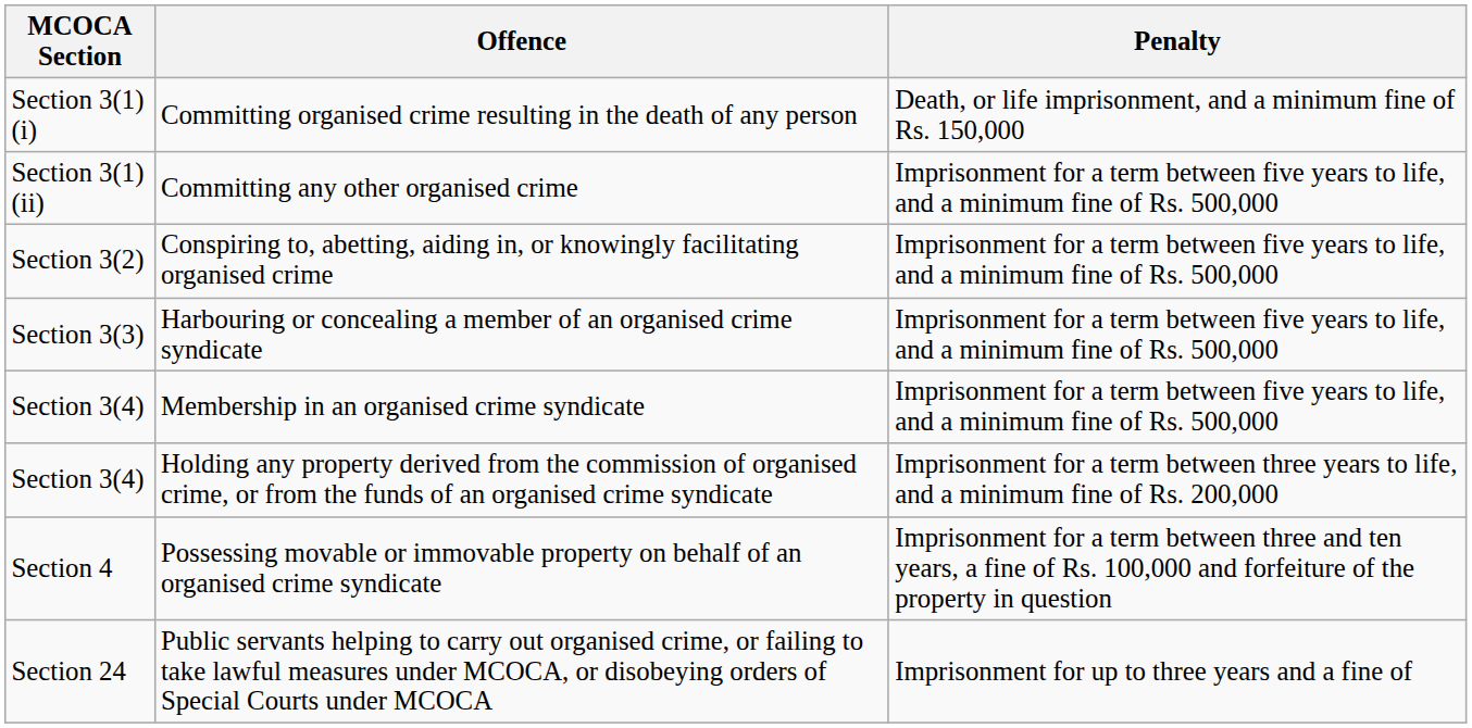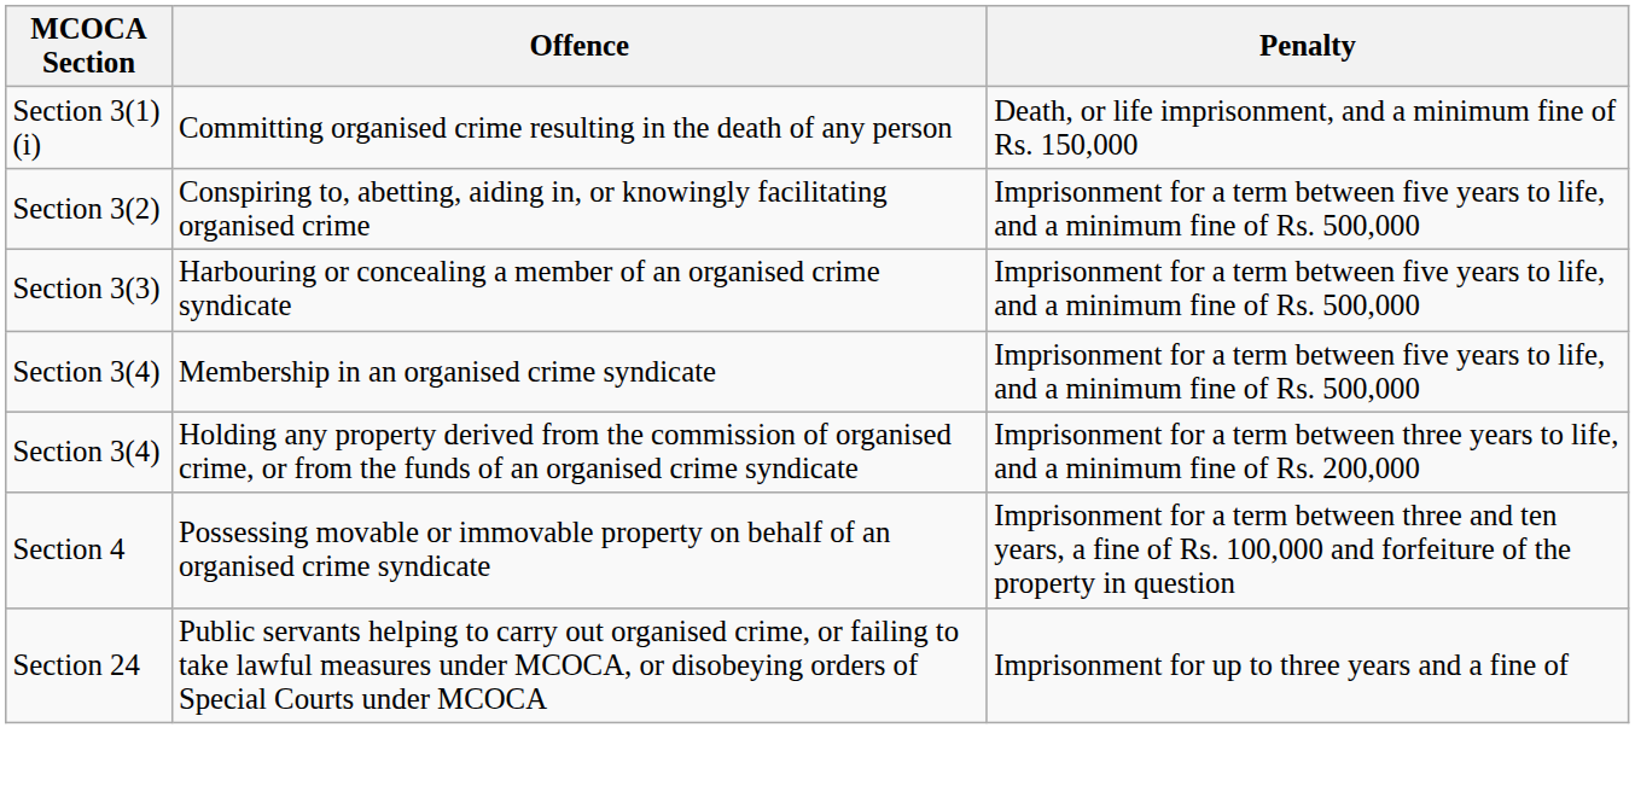 <table class="wikitable">
 <tr>
 <th>MCOCA Section</th>
 <th>Offence</th>
 <th>Penalty</th>
 </tr>
 <tr>
 <td>Section 3(1)(i)</td>
 <td>Committing organised crime resulting in the death of any person</td>
 <td>Death, or life imprisonment, and a minimum fine of Rs. 150,000</td>
-</tr>
-<tr>
-<td>Section 3(1)(ii)</td>
-<td>Committing any other organised crime</td>
-<td>Imprisonment for a term between five years to life, and a minimum fine of Rs. 500,000</td>
 </tr>
 <tr>
 <td>Section 3(2)</td>
 <td>Conspiring to, abetting, aiding in, or knowingly facilitating organised crime</td>
 <td>Imprisonment for a term between five years to life, and a minimum fine of Rs. 500,000</td>
 </tr>
 <tr>
 <td>Section 3(3)</td>
 <td>Harbouring or concealing a member of an organised crime syndicate</td>
 <td>Imprisonment for a term between five years to life, and a minimum fine of Rs. 500,000</td>
 </tr>
 <tr>
 <td>Section 3(4)</td>
 <td>Membership in an organised crime syndicate</td>
 <td>Imprisonment for a term between five years to life, and a minimum fine of Rs. 500,000</td>
 </tr>
 <tr>
 <td>Section 3(4)</td>
 <td>Holding any property derived from the commission of organised crime, or from the funds of an organised crime syndicate</td>
 <td>Imprisonment for a term between three years to life, and a minimum fine of Rs. 200,000</td>
 </tr>
 <tr>
 <td>Section 4</td>
 <td>Possessing movable or immovable property on behalf of an organised crime syndicate</td>
 <td>Imprisonment for a term between three and ten years, a fine of Rs. 100,000 and forfeiture of the property in question</td>
 </tr>
 <tr>
 <td>Section 24</td>
 <td>Public servants helping to carry out organised crime, or failing to take lawful measures under MCOCA, or disobeying orders of Special Courts under MCOCA</td>
 <td>Imprisonment for up to three years and a fine of</td>
 </tr>
 </table>
